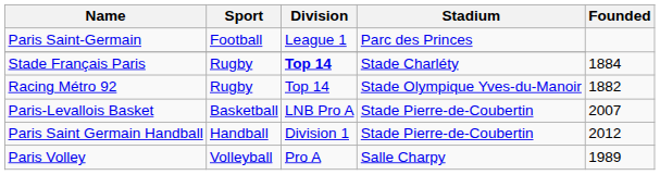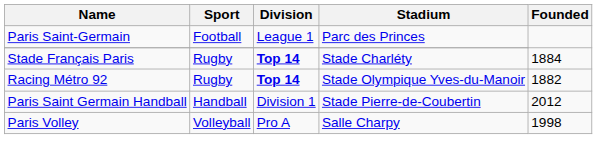 <table class="wikitable">
 <tr>
 <th>Name</th>
 <th>Sport</th>
 <th>Division</th>
 <th>Stadium</th>
 <th>Founded</th>
 </tr>
 <tr>
 <td><a href='#'>Paris Saint-Germain</a></td>
 <td><a href='#'>Football</a></td>
 <td><a href='#'>League 1</a></td>
 <td><a href='#'>Parc des Princes</a></td>
 </tr>
 <tr 160>
 </tr>
 <tr>
 <td><a href='#'>Stade Français Paris</a></td>
 <td><a href='#'>Rugby</a></td>
 <td><strong><a href='#'>Top 14</a></strong></td>
 <td><a href='#'>Stade Charléty</a></td>
 <td>1884</td>
 </tr>
 <tr>
 <td><a href='#'>Racing Métro 92</a></td>
 <td><a href='#'>Rugby</a></td>
-<td><a href='#'>Top 14</a></td>
+<td><strong><a href='#'>Top 14</a></strong></td>
 <td><a href='#'>Stade Olympique Yves-du-Manoir</a></td>
 <td>1882</td>
-</tr>
-<tr>
-<td><a href='#'>Paris-Levallois Basket</a></td>
-<td><a href='#'>Basketball</a></td>
-<td><a href='#'>LNB Pro A</a></td>
-<td><a href='#'>Stade Pierre-de-Coubertin</a></td>
-<td>2007</td>
 </tr>
 <tr>
 <td><a href='#'>Paris Saint Germain Handball</a></td>
 <td><a href='#'>Handball</a></td>
 <td><a href='#'>Division 1</a></td>
 <td><a href='#'>Stade Pierre-de-Coubertin</a></td>
 <td>2012</td>
 </tr>
 <tr>
 <td><a href='#'>Paris Volley</a></td>
 <td><a href='#'>Volleyball</a></td>
 <td><a href='#'>Pro A</a></td>
 <td><a href='#'>Salle Charpy</a></td>
-<td>1989</td>
+<td>1998</td>
 </tr>
 </table>
